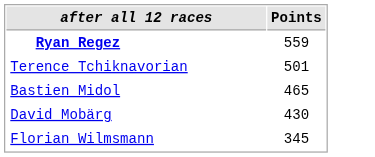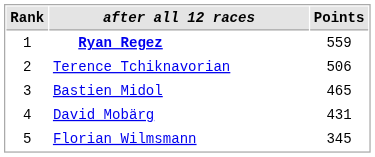 <table cellspacing="1" cellpadding="3" style="border:1px solid #aaa; font-size:86%;">
 <tr style="background:#e4e4e4;">
+<th style="border-bottom:1px solid #aaa; width:10px;">Rank</th>
 <th style="border-bottom:1px solid #aaa; width:200px;"><em>after all 12 races</em></th>
 <th style="border-bottom:1px solid #aaa; width:20px;">Points</th>
 </tr>
 <tr>
+<td align=center>1</td>
 <td><strong>   <a href='#'>Ryan Regez</a></strong></td>
 <td align=center>559</td>
 </tr>
 <tr>
+<td align=center>2</td>
 <td> <a href='#'>Terence Tchiknavorian</a></td>
-<td align=center>501</td>
+<td align=center>506</td>
 </tr>
 <tr>
+<td align=center>3</td>
 <td> <a href='#'>Bastien Midol</a></td>
 <td align=center>465</td>
 </tr>
 <tr>
+<td align=center>4</td>
 <td> <a href='#'>David Mobärg</a></td>
-<td align=center>430</td>
+<td align=center>431</td>
 </tr>
 <tr>
+<td align=center>5</td>
 <td> <a href='#'>Florian Wilmsmann</a></td>
 <td align=center>345</td>
 </tr>
 </table>
